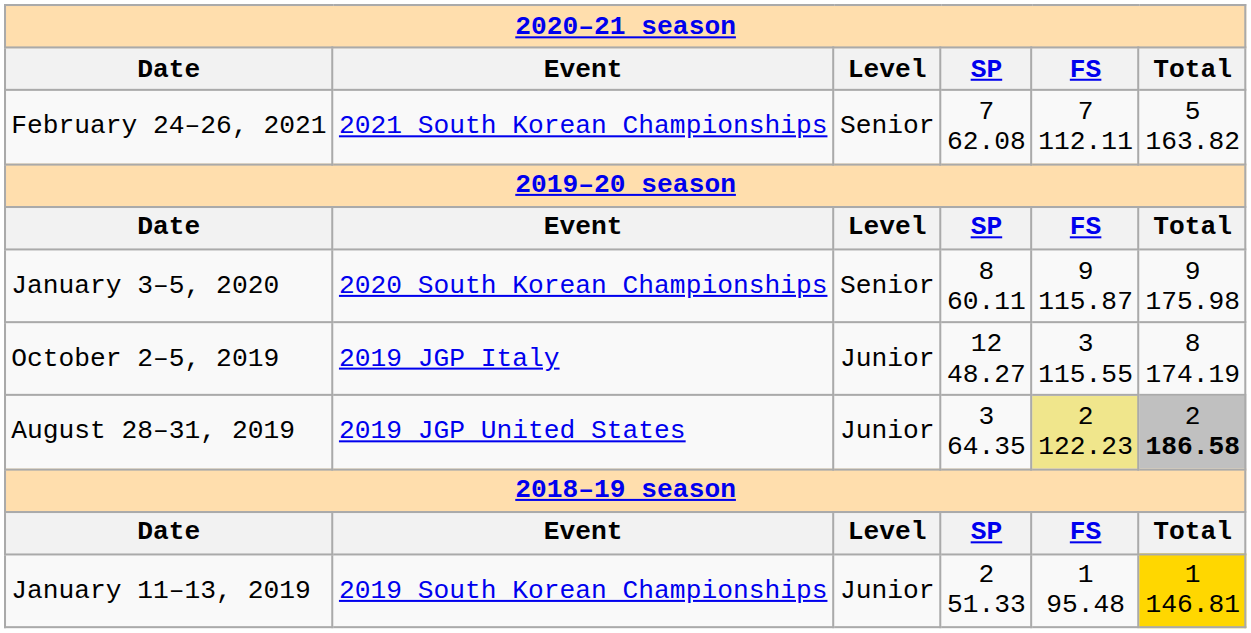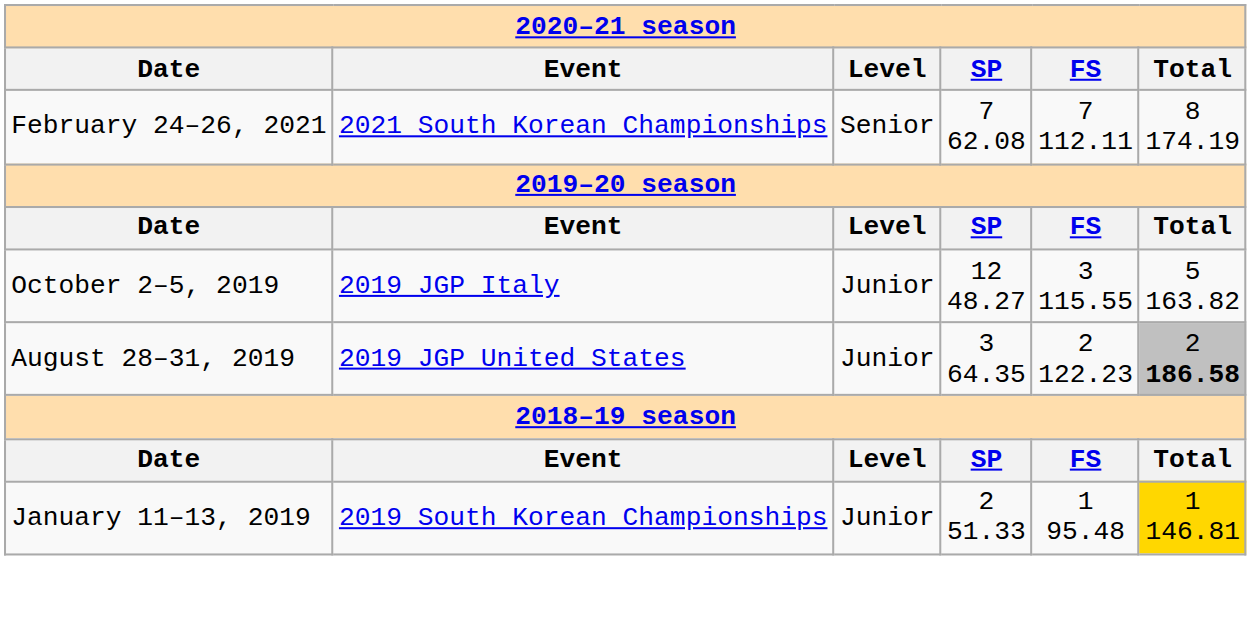 <table class="wikitable">
 <tr>
 <th style="background-color: #ffdead;" colspan=6 align=center><a href='#'>2020–21 season</a></th>
 </tr>
 <tr>
 <th>Date</th>
 <th>Event</th>
 <th>Level</th>
 <th><a href='#'>SP</a></th>
 <th><a href='#'>FS</a></th>
 <th>Total</th>
 </tr>
 <tr>
 <td>February 24–26, 2021</td>
 <td><a href='#'>2021 South Korean Championships</a></td>
 <td>Senior</td>
 <td align=center>7 <br> 62.08</td>
 <td align=center>7 <br> 112.11</td>
-<td align=center>5 <br> 163.82</td>
+<td align=center>8 <br> 174.19</td>
 </tr>
 <tr>
 <th style="background-color: #ffdead;" colspan=6 align=center><a href='#'>2019–20 season</a></th>
 </tr>
 <tr>
 <th>Date</th>
 <th>Event</th>
 <th>Level</th>
 <th><a href='#'>SP</a></th>
 <th><a href='#'>FS</a></th>
 <th>Total</th>
 </tr>
 <tr>
-<td>January 3–5, 2020</td>
-<td><a href='#'>2020 South Korean Championships</a></td>
-<td>Senior</td>
-<td align=center>8 <br> 60.11</td>
-<td align=center>9 <br> 115.87</td>
-<td align=center>9 <br> 175.98</td>
-</tr>
-<tr>
 <td>October 2–5, 2019</td>
 <td><a href='#'>2019 JGP Italy</a></td>
 <td>Junior</td>
 <td align=center>12 <br> 48.27</td>
 <td align=center>3 <br> 115.55</td>
-<td align=center>8 <br> 174.19</td>
+<td align=center>5 <br> 163.82</td>
 </tr>
 <tr>
 <td>August 28–31, 2019</td>
 <td><a href='#'>2019 JGP United States</a></td>
 <td>Junior</td>
 <td align=center>3 <br> 64.35</td>
-<td align=center style="background: khaki;">2 <br> 122.23</td>
+<td align=center>2 <br> 122.23</td>
 <td align=center bgcolor=silver>2 <br> <strong>186.58</strong></td>
 </tr>
 <tr>
 <th style="background-color: #ffdead;" colspan=6 align=center><a href='#'>2018–19 season</a></th>
 </tr>
 <tr>
 <th>Date</th>
 <th>Event</th>
 <th>Level</th>
 <th><a href='#'>SP</a></th>
 <th><a href='#'>FS</a></th>
 <th>Total</th>
 </tr>
 <tr>
 <td>January 11–13, 2019</td>
 <td><a href='#'>2019 South Korean Championships</a></td>
 <td>Junior</td>
 <td align=center>2 <br> 51.33</td>
 <td align=center>1 <br> 95.48</td>
 <td align=center bgcolor=gold>1 <br> 146.81</td>
 </tr>
 </table>
